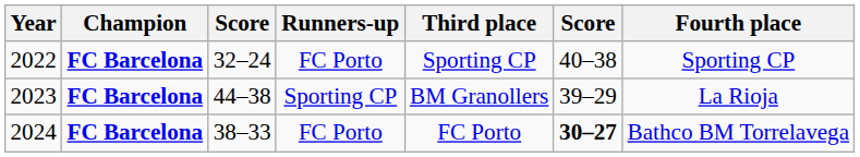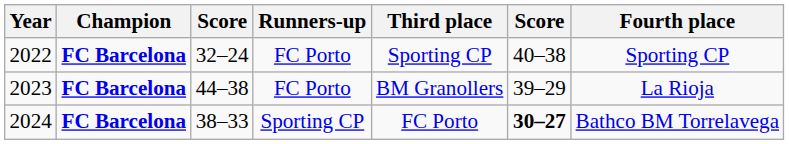 <table class="wikitable" style="text-align:center;">
 <tr style="background:#efefef;">
 <th>Year</th>
 <th>Champion</th>
 <th>Score</th>
 <th>Runners-up</th>
 <th>Third place</th>
 <th>Score</th>
 <th>Fourth place</th>
 </tr>
 <tr>
 <td>2022</td>
 <td><strong><a href='#'>FC Barcelona</a></strong></td>
 <td>32–24</td>
 <td><a href='#'>FC Porto</a></td>
 <td><a href='#'>Sporting CP</a></td>
 <td>40–38</td>
 <td><a href='#'>Sporting CP</a></td>
 </tr>
 <tr>
 <td>2023</td>
 <td><strong><a href='#'>FC Barcelona</a></strong></td>
 <td>44–38</td>
-<td><a href='#'>Sporting CP</a></td>
+<td><a href='#'>FC Porto</a></td>
 <td><a href='#'>BM Granollers</a></td>
 <td>39–29</td>
 <td><a href='#'>La Rioja</a></td>
 </tr>
 <tr>
 <td>2024</td>
 <td><strong><a href='#'>FC Barcelona</a></strong></td>
 <td>38–33</td>
-<td><a href='#'>FC Porto</a></td>
+<td><a href='#'>Sporting CP</a></td>
 <td><a href='#'>FC Porto</a></td>
 <td><strong>30–27</strong></td>
 <td><a href='#'>Bathco BM Torrelavega</a></td>
 </tr>
 </table>
